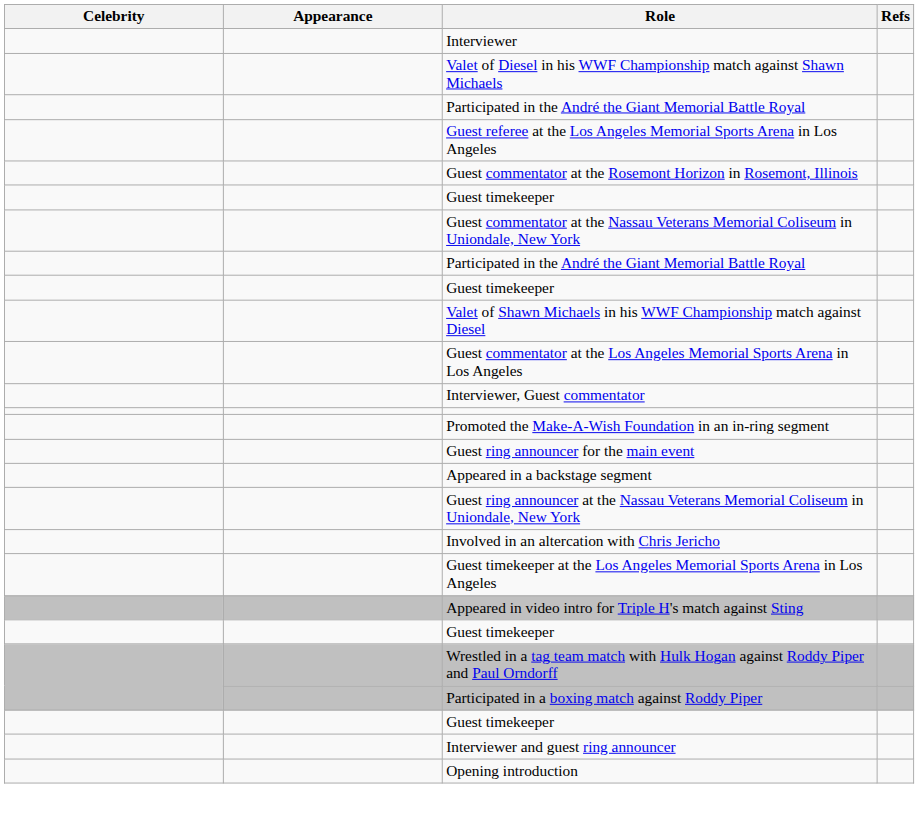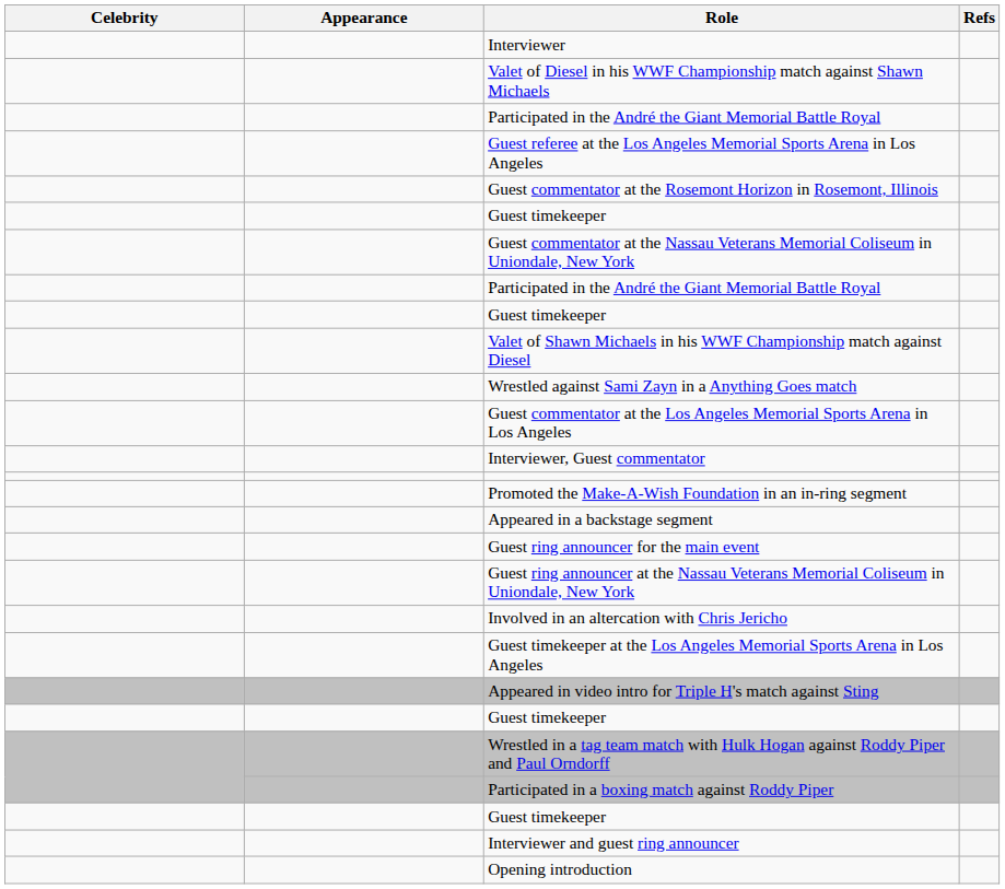 <table class="wikitable sortable" width="75%">
 <tr>
 <th width="25%">Celebrity</th>
 <th width="25%">Appearance</th>
 <th class="unsortable" width="70%">Role</th>
 <th class="unsortable">Refs</th>
 </tr>
 <tr>
 <td></td>
 <td></td>
 <td>Interviewer</td>
 <td></td>
 </tr>
 <tr>
 <td></td>
 <td></td>
 <td><a href='#'>Valet</a> of <a href='#'>Diesel</a> in his <a href='#'>WWF Championship</a> match against <a href='#'>Shawn Michaels</a></td>
 <td></td>
 </tr>
 <tr>
 <td></td>
 <td></td>
 <td>Participated in the <a href='#'>André the Giant Memorial Battle Royal</a></td>
 <td></td>
 </tr>
 <tr>
 <td></td>
 <td></td>
 <td><a href='#'>Guest referee</a> at the <a href='#'>Los Angeles Memorial Sports Arena</a> in Los Angeles</td>
 <td></td>
 </tr>
 <tr>
 <td></td>
 <td></td>
 <td>Guest <a href='#'>commentator</a> at the <a href='#'>Rosemont Horizon</a> in <a href='#'>Rosemont, Illinois</a></td>
 <td></td>
 </tr>
 <tr>
 <td></td>
 <td></td>
 <td>Guest timekeeper</td>
 <td></td>
 </tr>
 <tr>
 <td></td>
 <td></td>
 <td>Guest <a href='#'>commentator</a> at the <a href='#'>Nassau Veterans Memorial Coliseum</a> in <a href='#'>Uniondale, New York</a></td>
 <td></td>
 </tr>
 <tr>
 <td></td>
 <td></td>
 <td>Participated in the <a href='#'>André the Giant Memorial Battle Royal</a></td>
 <td></td>
 </tr>
 <tr>
 <td></td>
 <td></td>
 <td>Guest timekeeper</td>
 <td></td>
 </tr>
 <tr>
 <td></td>
 <td></td>
 <td><a href='#'>Valet</a> of <a href='#'>Shawn Michaels</a> in his <a href='#'>WWF Championship</a> match against <a href='#'>Diesel</a></td>
 <td></td>
 </tr>
 <tr>
 <td></td>
 <td></td>
+<td>Wrestled against <a href='#'>Sami Zayn</a> in a <a href='#'>Anything Goes match</a></td>
+<td></td>
+</tr>
+<tr>
+<td></td>
+<td></td>
 <td>Guest <a href='#'>commentator</a> at the <a href='#'>Los Angeles Memorial Sports Arena</a> in Los Angeles</td>
 <td></td>
 </tr>
 <tr>
 <td></td>
 <td></td>
 <td>Interviewer, Guest <a href='#'>commentator</a></td>
 <td></td>
 </tr>
 <tr>
 <td></td>
 <td></td>
 <td></td>
 <td></td>
 </tr>
 <tr>
 <td></td>
 <td></td>
 <td>Promoted the <a href='#'>Make-A-Wish Foundation</a> in an in-ring segment</td>
 <td></td>
 </tr>
 <tr>
 <td></td>
 <td></td>
-<td>Guest <a href='#'>ring announcer</a> for the <a href='#'>main event</a></td>
+<td>Appeared in a backstage segment</td>
 <td></td>
 </tr>
 <tr>
 <td></td>
 <td></td>
-<td>Appeared in a backstage segment</td>
+<td>Guest <a href='#'>ring announcer</a> for the <a href='#'>main event</a></td>
 <td></td>
 </tr>
 <tr>
 <td></td>
 <td></td>
 <td>Guest <a href='#'>ring announcer</a> at the <a href='#'>Nassau Veterans Memorial Coliseum</a> in <a href='#'>Uniondale, New York</a></td>
 <td></td>
 </tr>
 <tr>
 <td></td>
 <td></td>
 <td>Involved in an altercation with <a href='#'>Chris Jericho</a></td>
 <td></td>
 </tr>
 <tr>
 <td></td>
 <td></td>
 <td>Guest timekeeper at the <a href='#'>Los Angeles Memorial Sports Arena</a> in Los Angeles</td>
 <td></td>
 </tr>
 <tr style="background:silver;">
 <td></td>
 <td></td>
 <td>Appeared in video intro for <a href='#'>Triple H</a>'s match against <a href='#'>Sting</a></td>
 <td></td>
 </tr>
 <tr>
 <td></td>
 <td></td>
 <td>Guest timekeeper</td>
 <td></td>
 </tr>
 <tr style="background:silver;">
 <td rowspan="2"></td>
 <td></td>
 <td>Wrestled in a <a href='#'>tag team match</a> with <a href='#'>Hulk Hogan</a> against <a href='#'>Roddy Piper</a> and <a href='#'>Paul Orndorff</a></td>
 <td></td>
 </tr>
 <tr style="background:silver">
 <td></td>
 <td>Participated in a <a href='#'>boxing match</a> against <a href='#'>Roddy Piper</a></td>
 <td></td>
 </tr>
 <tr>
 <td></td>
 <td></td>
 <td>Guest timekeeper</td>
 <td></td>
 </tr>
 <tr>
 <td></td>
 <td></td>
 <td>Interviewer and guest <a href='#'>ring announcer</a></td>
 <td></td>
 </tr>
 <tr>
 <td></td>
 <td></td>
 <td>Opening introduction</td>
 <td></td>
 </tr>
 </table>
